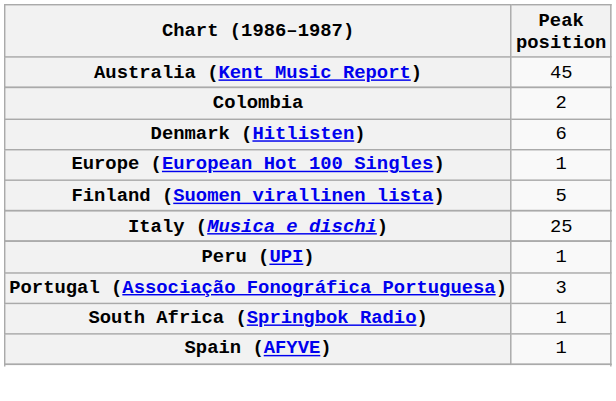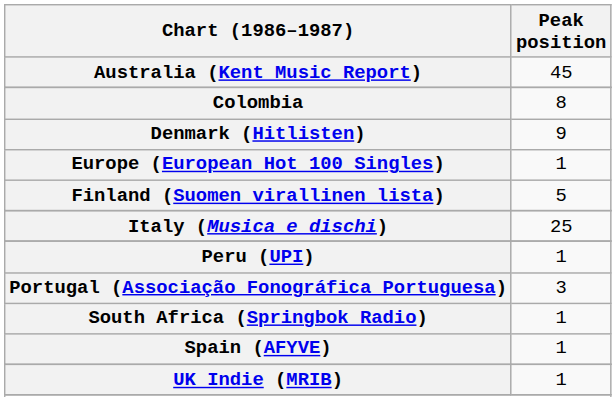 <table class="wikitable sortable plainrowheaders" style="text-align:center">
 <tr>
 <th scope="col">Chart (1986–1987)</th>
 <th scope="col">Peak<br>position</th>
 </tr>
 <tr>
 <th scope="row">Australia (<a href='#'>Kent Music Report</a>)</th>
 <td>45</td>
 </tr>
 <tr>
 </tr>
 <tr>
 </tr>
 <tr>
 <th scope="row">Colombia</th>
-<td>2</td>
+<td>8</td>
 </tr>
 <tr>
 <th scope="row">Denmark (<a href='#'>Hitlisten</a>)</th>
-<td align="center">6</td>
+<td align="center">9</td>
 </tr>
 <tr>
 <th scope="row">Europe (<a href='#'>European Hot 100 Singles</a>)</th>
 <td>1</td>
 </tr>
 <tr>
 <th scope="row">Finland (<a href='#'>Suomen virallinen lista</a>)</th>
 <td>5</td>
 </tr>
 <tr>
 </tr>
 <tr>
 </tr>
 <tr>
 <th scope="row">Italy (<em><a href='#'>Musica e dischi</a></em>)</th>
 <td>25</td>
 </tr>
 <tr>
 </tr>
 <tr>
 </tr>
 <tr>
 </tr>
 <tr>
 <th scope="row">Peru (<a href='#'>UPI</a>)</th>
 <td align="center">1</td>
 </tr>
 <tr>
 <th scope="row">Portugal (<a href='#'>Associação Fonográfica Portuguesa</a>)</th>
 <td align="center">3</td>
 </tr>
 <tr>
 <th scope="row">South Africa (<a href='#'>Springbok Radio</a>)</th>
 <td>1</td>
 </tr>
 <tr>
 <th scope="row">Spain (<a href='#'>AFYVE</a>)</th>
 <td>1</td>
 </tr>
 <tr>
 </tr>
 <tr>
 </tr>
 <tr>
 </tr>
 <tr>
+<th scope="row"><a href='#'>UK Indie</a> (<a href='#'>MRIB</a>)</th>
+<td>1</td>
+</tr>
+<tr>
 </tr>
 <tr>
 </tr>
 <tr>
 </tr>
 </table>
